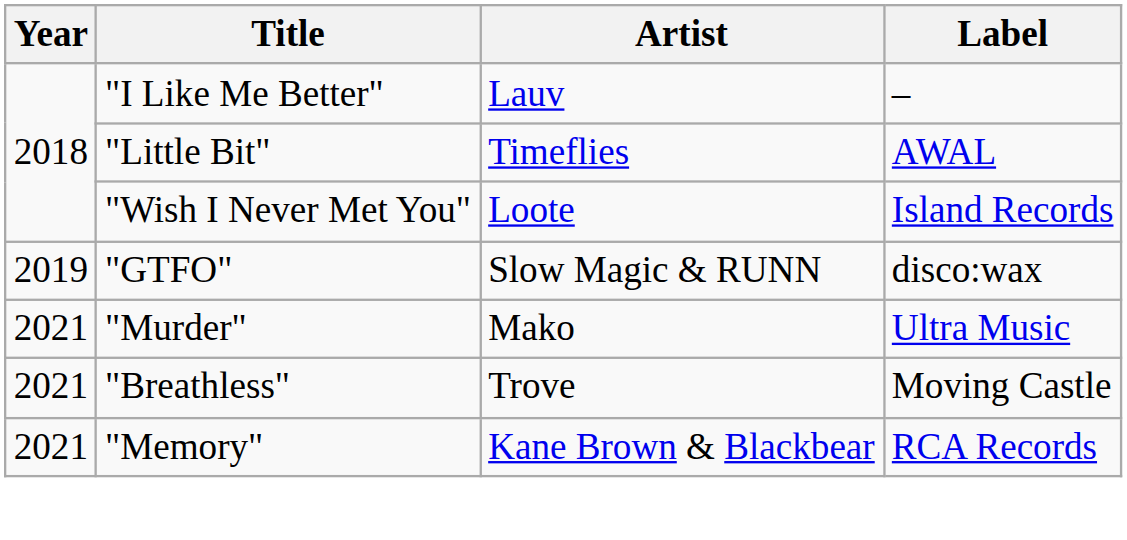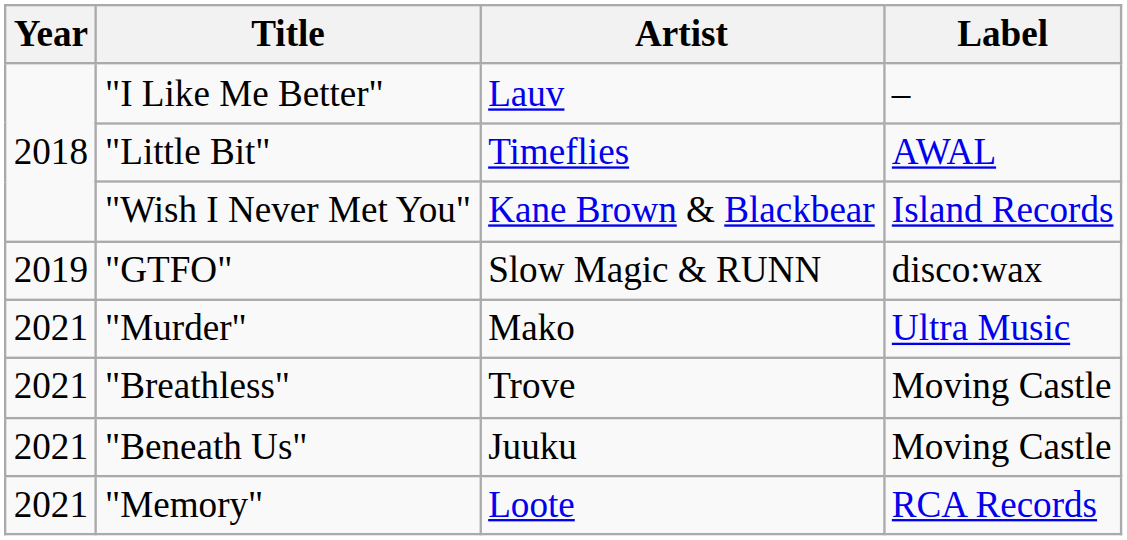 <table class="wikitable">
 <tr>
 <th>Year</th>
 <th>Title</th>
 <th>Artist</th>
 <th>Label</th>
 </tr>
 <tr>
 <td align="left" rowspan="3">2018</td>
 <td>"I Like Me Better"</td>
 <td><a href='#'>Lauv</a></td>
 <td>–</td>
 </tr>
 <tr>
 <td>"Little Bit"</td>
 <td><a href='#'>Timeflies</a></td>
 <td><a href='#'>AWAL</a></td>
 </tr>
 <tr>
 <td>"Wish I Never Met You"</td>
-<td><a href='#'>Loote</a></td>
+<td><a href='#'>Kane Brown</a> & <a href='#'>Blackbear</a></td>
 <td><a href='#'>Island Records</a></td>
 </tr>
 <tr>
 <td>2019</td>
 <td>"GTFO"</td>
 <td>Slow Magic & RUNN</td>
 <td>disco:wax</td>
 </tr>
 <tr>
 <td>2021</td>
 <td>"Murder"</td>
 <td>Mako</td>
 <td><a href='#'>Ultra Music</a></td>
 </tr>
 <tr>
 <td>2021</td>
 <td>"Breathless"</td>
 <td>Trove</td>
 <td>Moving Castle</td>
 </tr>
 <tr>
 <td>2021</td>
+<td>"Beneath Us"</td>
+<td>Juuku</td>
+<td>Moving Castle</td>
+</tr>
+<tr>
+<td>2021</td>
 <td>"Memory"</td>
-<td><a href='#'>Kane Brown</a> & <a href='#'>Blackbear</a></td>
+<td><a href='#'>Loote</a></td>
 <td><a href='#'>RCA Records</a></td>
 </tr>
 </table>
